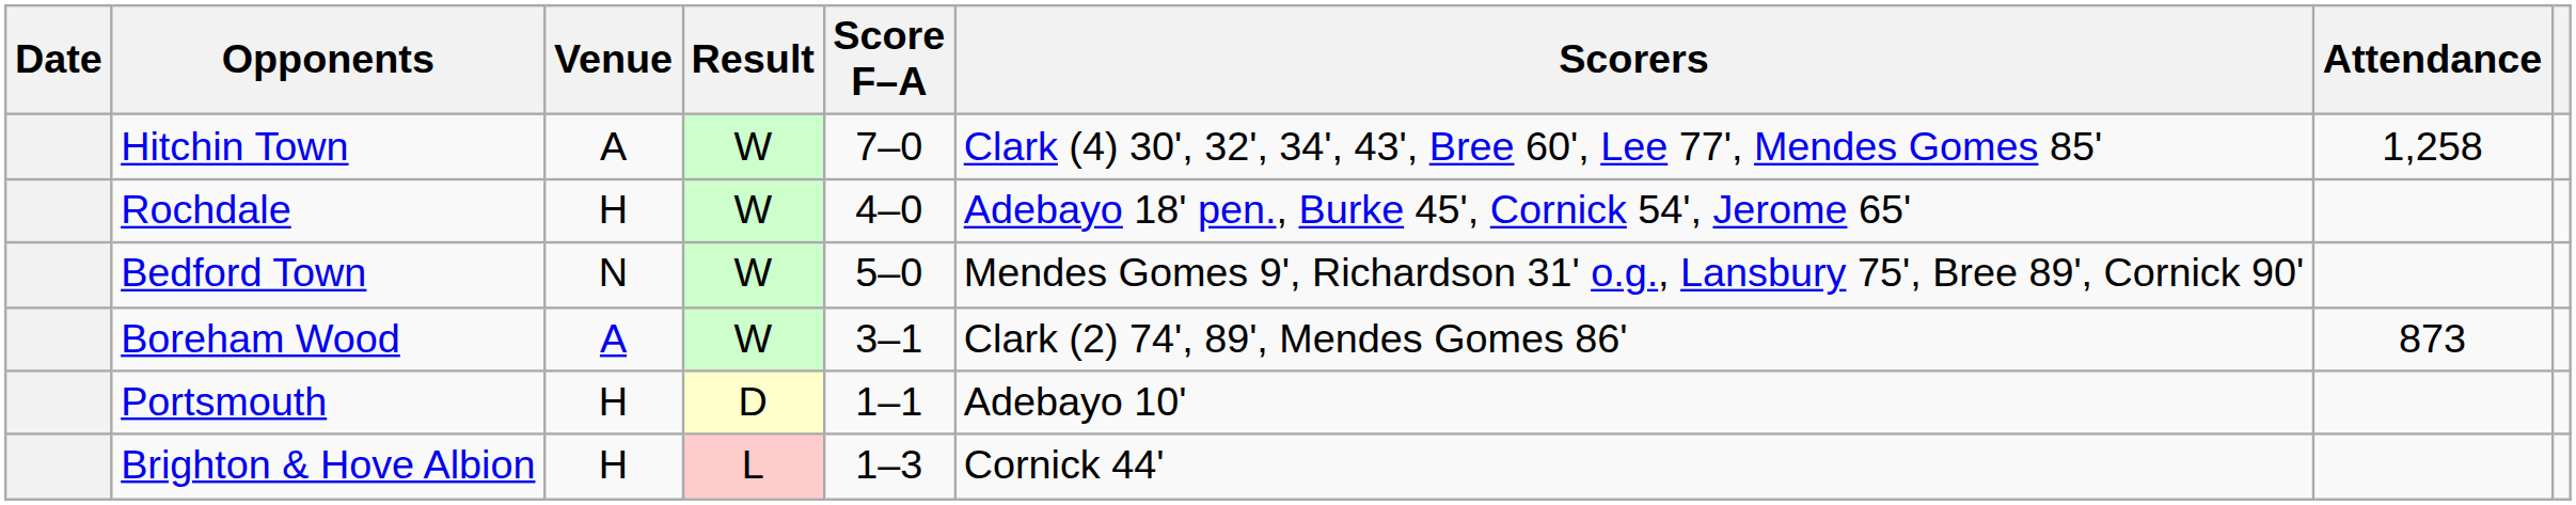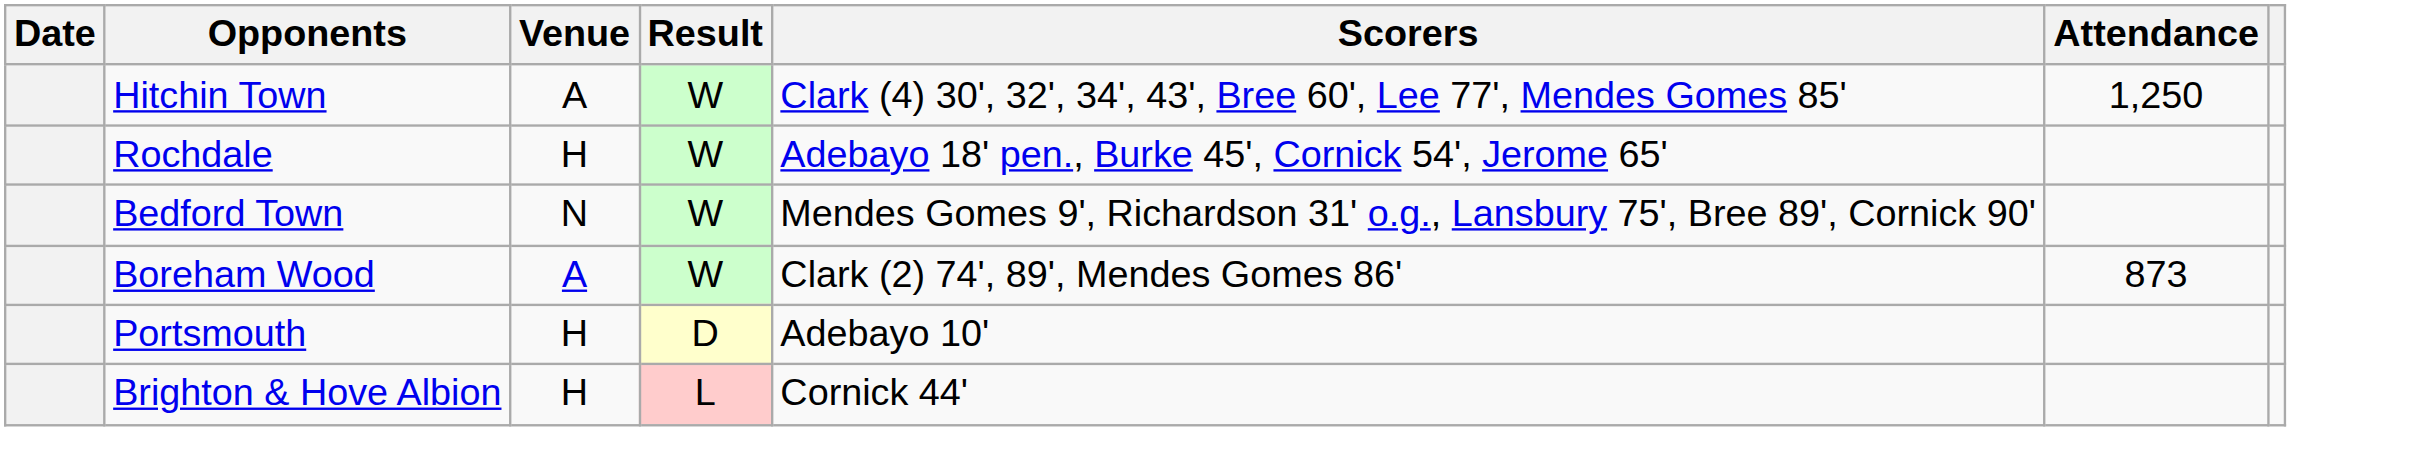 <table class="wikitable sortable plainrowheaders" style=text-align:center>
 <tr>
 <th scope=col>Date</th>
 <th scope=col>Opponents</th>
 <th scope=col>Venue</th>
 <th scope=col>Result</th>
-<th scope=col>Score<br>F–A</th>
 <th scope=col class=unsortable>Scorers</th>
 <th scope=col>Attendance</th>
 <th scope=col class=unsortable></th>
 </tr>
 <tr>
 <th scope=row></th>
 <td align=left><a href='#'>Hitchin Town</a></td>
 <td>A</td>
 <td style=background-color:#CCFFCC>W</td>
-<td>7–0</td>
 <td align=left><a href='#'>Clark</a> (4) 30', 32', 34', 43', <a href='#'>Bree</a> 60', <a href='#'>Lee</a> 77', <a href='#'>Mendes Gomes</a> 85'</td>
-<td>1,258</td>
+<td>1,250</td>
 <td></td>
 </tr>
 <tr>
 <th scope=row></th>
 <td align=left><a href='#'>Rochdale</a></td>
 <td>H</td>
 <td style=background-color:#CCFFCC>W</td>
-<td>4–0</td>
 <td align=left><a href='#'>Adebayo</a> 18' <a href='#'>pen.</a>, <a href='#'>Burke</a> 45', <a href='#'>Cornick</a> 54', <a href='#'>Jerome</a> 65'</td>
 <td></td>
 <td></td>
 </tr>
 <tr>
 <th scope=row></th>
 <td align=left><a href='#'>Bedford Town</a></td>
 <td>N</td>
 <td style=background-color:#CCFFCC>W</td>
-<td>5–0</td>
 <td align=left>Mendes Gomes 9', Richardson 31' <a href='#'>o.g.</a>, <a href='#'>Lansbury</a> 75', Bree 89', Cornick 90'</td>
 <td></td>
 <td></td>
 </tr>
 <tr>
 <th scope=row></th>
 <td align=left><a href='#'>Boreham Wood</a></td>
 <td><a href='#'>A</a></td>
 <td style=background-color:#CCFFCC>W</td>
-<td>3–1</td>
 <td align=left>Clark (2) 74', 89', Mendes Gomes 86'</td>
 <td>873</td>
 <td></td>
 </tr>
 <tr>
 <th scope=row></th>
 <td align=left><a href='#'>Portsmouth</a></td>
 <td>H</td>
 <td style=background-color:#FFFFCC>D</td>
-<td>1–1</td>
 <td align=left>Adebayo 10'</td>
 <td></td>
 <td></td>
 </tr>
 <tr>
 <th scope=row></th>
 <td align=left><a href='#'>Brighton & Hove Albion</a></td>
 <td>H</td>
 <td style=background-color:#FFCCCC>L</td>
-<td>1–3</td>
 <td align=left>Cornick 44'</td>
 <td></td>
 <td></td>
 </tr>
 </table>
